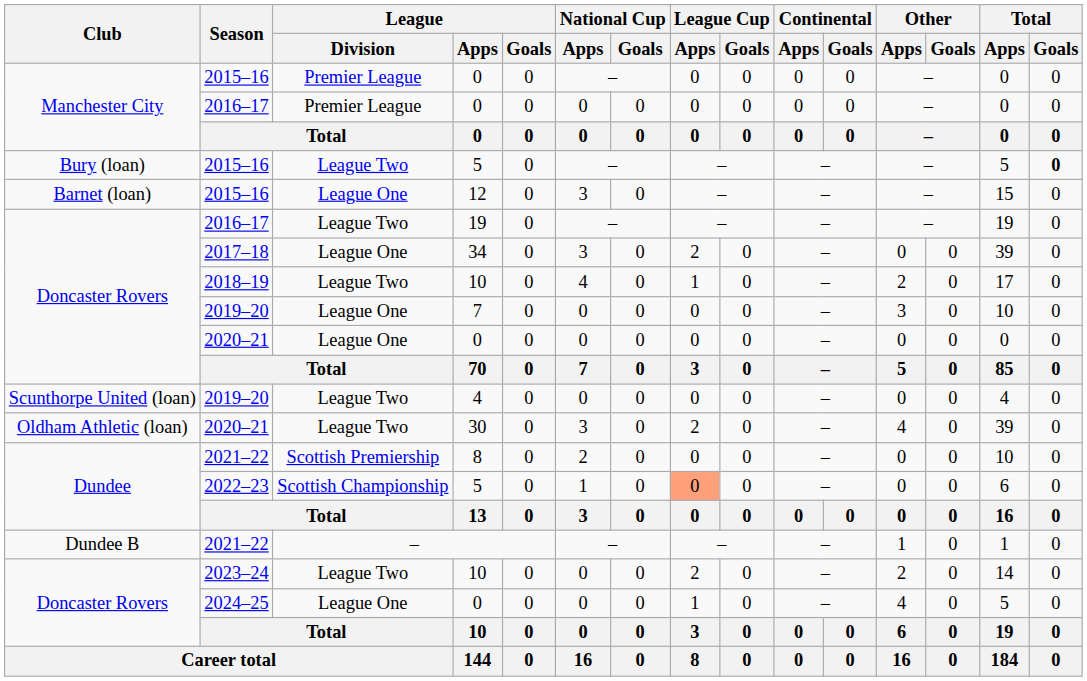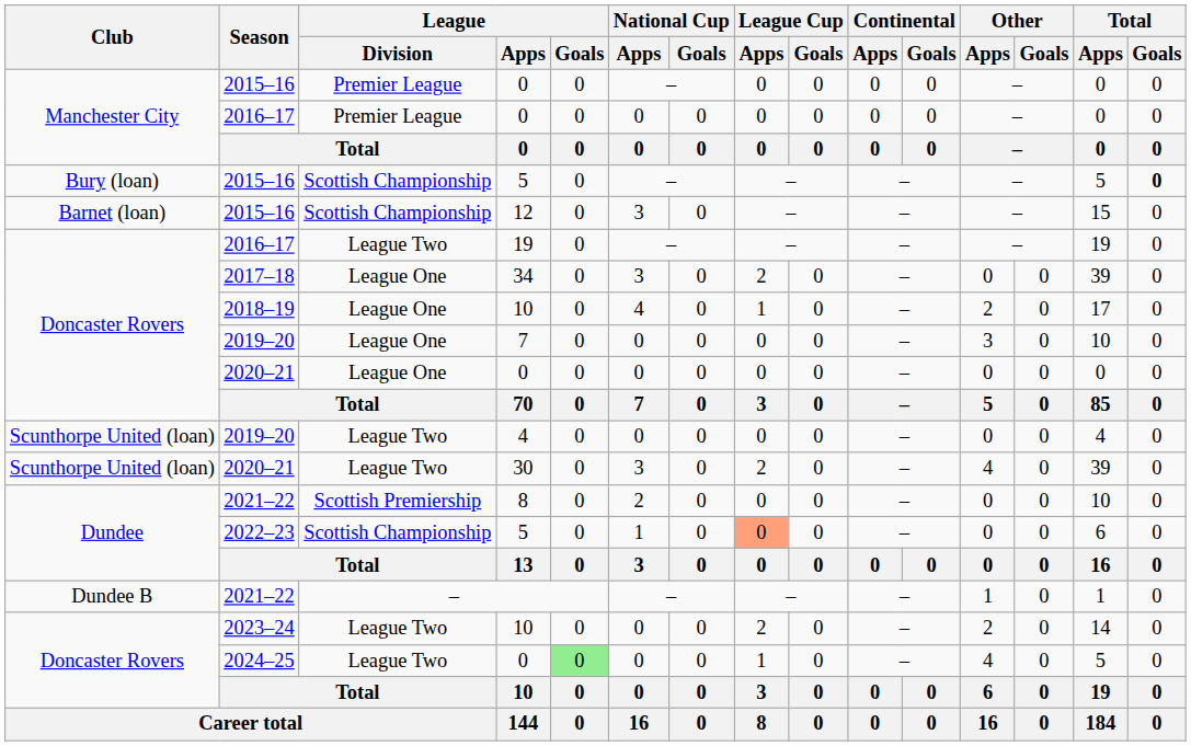 <table class="wikitable" style="text-align: center;">
 <tr>
 <th rowspan="2">Club</th>
 <th rowspan="2">Season</th>
 <th colspan="3">League</th>
 <th colspan="2">National Cup</th>
 <th colspan="2">League Cup</th>
 <th colspan="2">Continental</th>
 <th colspan="2">Other</th>
 <th colspan="2">Total</th>
 </tr>
 <tr>
 <th>Division</th>
 <th>Apps</th>
 <th>Goals</th>
 <th>Apps</th>
 <th>Goals</th>
 <th>Apps</th>
 <th>Goals</th>
 <th>Apps</th>
 <th>Goals</th>
 <th>Apps</th>
 <th>Goals</th>
 <th>Apps</th>
 <th>Goals</th>
 </tr>
 <tr>
 <td rowspan="3"><a href='#'>Manchester City</a></td>
 <td><a href='#'>2015–16</a></td>
 <td><a href='#'>Premier League</a></td>
 <td>0</td>
 <td>0</td>
 <td colspan="2">–</td>
 <td>0</td>
 <td>0</td>
 <td>0</td>
 <td>0</td>
 <td colspan="2">–</td>
 <td>0</td>
 <td>0</td>
 </tr>
 <tr>
 <td><a href='#'>2016–17</a></td>
 <td>Premier League</td>
 <td>0</td>
 <td>0</td>
 <td>0</td>
 <td>0</td>
 <td>0</td>
 <td>0</td>
 <td>0</td>
 <td>0</td>
 <td colspan="2">–</td>
 <td>0</td>
 <td>0</td>
 </tr>
 <tr>
 <th colspan="2">Total</th>
 <th>0</th>
 <th>0</th>
 <th>0</th>
 <th>0</th>
 <th>0</th>
 <th>0</th>
 <th>0</th>
 <th>0</th>
 <th colspan="2">–</th>
 <th>0</th>
 <th>0</th>
 </tr>
 <tr>
 <td><a href='#'>Bury</a> (loan)</td>
 <td><a href='#'>2015–16</a></td>
-<td><a href='#'>League Two</a></td>
+<td><a href='#'>Scottish Championship</a></td>
 <td>5</td>
 <td>0</td>
 <td colspan="2">–</td>
 <td colspan="2">–</td>
 <td colspan="2">–</td>
 <td colspan="2">–</td>
 <td>5</td>
 <td><strong>0</strong></td>
 </tr>
 <tr>
 <td><a href='#'>Barnet</a> (loan)</td>
 <td><a href='#'>2015–16</a></td>
-<td><a href='#'>League One</a></td>
+<td><a href='#'>Scottish Championship</a></td>
 <td>12</td>
 <td>0</td>
 <td>3</td>
 <td>0</td>
 <td colspan="2">–</td>
 <td colspan="2">–</td>
 <td colspan="2">–</td>
 <td>15</td>
 <td>0</td>
 </tr>
 <tr>
 <td rowspan="6"><a href='#'>Doncaster Rovers</a></td>
 <td><a href='#'>2016–17</a></td>
 <td>League Two</td>
 <td>19</td>
 <td>0</td>
 <td colspan="2">–</td>
 <td colspan="2">–</td>
 <td colspan="2">–</td>
 <td colspan="2">–</td>
 <td>19</td>
 <td>0</td>
 </tr>
 <tr>
 <td><a href='#'>2017–18</a></td>
 <td>League One</td>
 <td>34</td>
 <td>0</td>
 <td>3</td>
 <td>0</td>
 <td>2</td>
 <td>0</td>
 <td colspan="2">–</td>
 <td>0</td>
 <td>0</td>
 <td>39</td>
 <td>0</td>
 </tr>
 <tr>
 <td><a href='#'>2018–19</a></td>
-<td>League Two</td>
+<td>League One</td>
 <td>10</td>
 <td>0</td>
 <td>4</td>
 <td>0</td>
 <td>1</td>
 <td>0</td>
 <td colspan="2">–</td>
 <td>2</td>
 <td>0</td>
 <td>17</td>
 <td>0</td>
 </tr>
 <tr>
 <td><a href='#'>2019–20</a></td>
 <td>League One</td>
 <td>7</td>
 <td>0</td>
 <td>0</td>
 <td>0</td>
 <td>0</td>
 <td>0</td>
 <td colspan="2">–</td>
 <td>3</td>
 <td>0</td>
 <td>10</td>
 <td>0</td>
 </tr>
 <tr>
 <td><a href='#'>2020–21</a></td>
 <td>League One</td>
 <td>0</td>
 <td>0</td>
 <td>0</td>
 <td>0</td>
 <td>0</td>
 <td>0</td>
 <td colspan="2">–</td>
 <td>0</td>
 <td>0</td>
 <td>0</td>
 <td>0</td>
 </tr>
 <tr>
 <th colspan="2">Total</th>
 <th>70</th>
 <th>0</th>
 <th>7</th>
 <th>0</th>
 <th>3</th>
 <th>0</th>
 <th colspan="2">–</th>
 <th>5</th>
 <th>0</th>
 <th>85</th>
 <th>0</th>
 </tr>
 <tr>
 <td><a href='#'>Scunthorpe United</a> (loan)</td>
 <td><a href='#'>2019–20</a></td>
 <td>League Two</td>
 <td>4</td>
 <td>0</td>
 <td>0</td>
 <td>0</td>
 <td>0</td>
 <td>0</td>
 <td colspan="2">–</td>
 <td>0</td>
 <td>0</td>
 <td>4</td>
 <td>0</td>
 </tr>
 <tr>
-<td><a href='#'>Oldham Athletic</a> (loan)</td>
+<td><a href='#'>Scunthorpe United</a> (loan)</td>
 <td><a href='#'>2020–21</a></td>
 <td>League Two</td>
 <td>30</td>
 <td>0</td>
 <td>3</td>
 <td>0</td>
 <td>2</td>
 <td>0</td>
 <td colspan="2">–</td>
 <td>4</td>
 <td>0</td>
 <td>39</td>
 <td>0</td>
 </tr>
 <tr>
 <td rowspan="3"><a href='#'>Dundee</a></td>
 <td><a href='#'>2021–22</a></td>
 <td><a href='#'>Scottish Premiership</a></td>
 <td>8</td>
 <td>0</td>
 <td>2</td>
 <td>0</td>
 <td>0</td>
 <td>0</td>
 <td colspan="2">–</td>
 <td>0</td>
 <td>0</td>
 <td>10</td>
 <td>0</td>
 </tr>
 <tr>
 <td><a href='#'>2022–23</a></td>
 <td><a href='#'>Scottish Championship</a></td>
 <td>5</td>
 <td>0</td>
 <td>1</td>
 <td>0</td>
 <td style="background: lightsalmon;">0</td>
 <td>0</td>
 <td colspan="2">–</td>
 <td>0</td>
 <td>0</td>
 <td>6</td>
 <td>0</td>
 </tr>
 <tr>
 <th colspan="2">Total</th>
 <th>13</th>
 <th>0</th>
 <th>3</th>
 <th>0</th>
 <th>0</th>
 <th>0</th>
 <th>0</th>
 <th>0</th>
 <th>0</th>
 <th>0</th>
 <th>16</th>
 <th>0</th>
 </tr>
 <tr>
 <td>Dundee B</td>
 <td><a href='#'>2021–22</a></td>
 <td colspan="3">–</td>
 <td colspan="2">–</td>
 <td colspan="2">–</td>
 <td colspan="2">–</td>
 <td>1</td>
 <td>0</td>
 <td>1</td>
 <td>0</td>
 </tr>
 <tr>
 <td rowspan="3"><a href='#'>Doncaster Rovers</a></td>
 <td><a href='#'>2023–24</a></td>
 <td>League Two</td>
 <td>10</td>
 <td>0</td>
 <td>0</td>
 <td>0</td>
 <td>2</td>
 <td>0</td>
 <td colspan="2">–</td>
 <td>2</td>
 <td>0</td>
 <td>14</td>
 <td>0</td>
 </tr>
 <tr>
 <td><a href='#'>2024–25</a></td>
-<td>League One</td>
+<td>League Two</td>
 <td>0</td>
-<td>0</td>
+<td style="background: lightgreen;">0</td>
 <td>0</td>
 <td>0</td>
 <td>1</td>
 <td>0</td>
 <td colspan="2">–</td>
 <td>4</td>
 <td>0</td>
 <td>5</td>
 <td>0</td>
 </tr>
 <tr>
 <th colspan="2">Total</th>
 <th>10</th>
 <th>0</th>
 <th>0</th>
 <th>0</th>
 <th>3</th>
 <th>0</th>
 <th>0</th>
 <th>0</th>
 <th>6</th>
 <th>0</th>
 <th>19</th>
 <th>0</th>
 </tr>
 <tr>
 <th colspan="3">Career total</th>
 <th>144</th>
 <th>0</th>
 <th>16</th>
 <th>0</th>
 <th>8</th>
 <th>0</th>
 <th>0</th>
 <th>0</th>
 <th>16</th>
 <th>0</th>
 <th>184</th>
 <th>0</th>
 </tr>
 </table>
